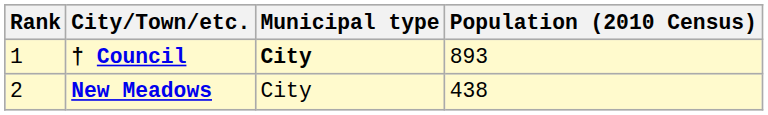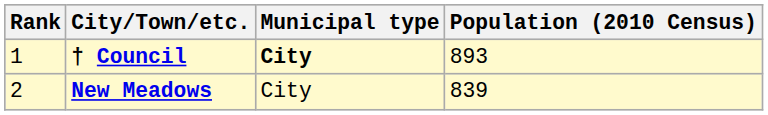 <table class="wikitable sortable">
 <tr>
 <th>Rank</th>
 <th>City/Town/etc.</th>
 <th>Municipal type</th>
 <th>Population (2010 Census)</th>
 </tr>
 <tr style=background-color:#FFFACD>
 <td>1</td>
 <td><strong>†</strong> <strong><a href='#'>Council</a></strong></td>
 <td><strong>City</strong></td>
 <td>893</td>
 </tr>
 <tr style=background-color:#FFFACD>
 <td>2</td>
 <td><strong><a href='#'>New Meadows</a></strong></td>
 <td>City</td>
-<td>438</td>
+<td>839</td>
 </tr>
 </table>
